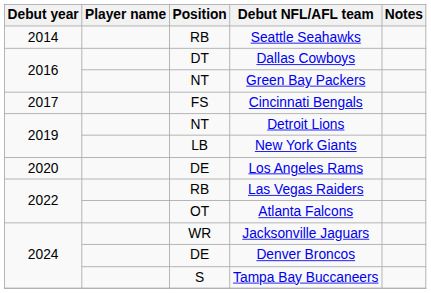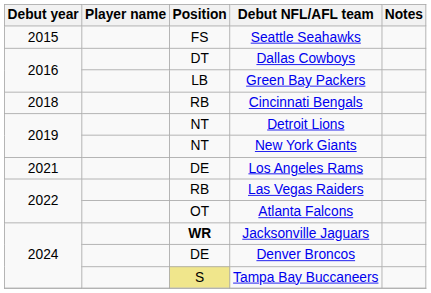 <table class="wikitable sortable" style="text-align: center;">
 <tr>
 <th>Debut year</th>
 <th>Player name</th>
 <th>Position</th>
 <th>Debut NFL/AFL team</th>
 <th>Notes</th>
 </tr>
 <tr>
-<td align="center">2014</td>
+<td align="center">2015</td>
 <td align="center"></td>
-<td align="center">RB</td>
+<td align="center">FS</td>
 <td align="center"><a href='#'>Seattle Seahawks</a></td>
 <td align="center"></td>
 </tr>
 <tr>
 <td rowspan="2">2016</td>
 <td align="center"></td>
 <td align="center">DT</td>
 <td align="center"><a href='#'>Dallas Cowboys</a></td>
 <td align="center"></td>
 </tr>
 <tr>
 <td align="center"></td>
-<td align="center">NT</td>
+<td align="center">LB</td>
 <td align="center"><a href='#'>Green Bay Packers</a></td>
 <td align="center"></td>
 </tr>
 <tr>
-<td align="center">2017</td>
+<td align="center">2018</td>
 <td align="center"></td>
-<td align="center">FS</td>
+<td align="center">RB</td>
 <td align="center"><a href='#'>Cincinnati Bengals</a></td>
 <td align="center"></td>
 </tr>
 <tr>
 <td rowspan="2">2019</td>
 <td align="center"></td>
 <td align="center">NT</td>
 <td align="center"><a href='#'>Detroit Lions</a></td>
 <td align="center"></td>
 </tr>
 <tr>
 <td align="center"></td>
-<td align="center">LB</td>
+<td align="center">NT</td>
 <td align="center"><a href='#'>New York Giants</a></td>
 <td align="center"></td>
 </tr>
 <tr>
-<td align="center">2020</td>
+<td align="center">2021</td>
 <td align="center"></td>
 <td align="center">DE</td>
 <td align="center"><a href='#'>Los Angeles Rams</a></td>
 <td align="center"></td>
 </tr>
 <tr>
 <td rowspan="2">2022</td>
 <td align="center"></td>
 <td align="center">RB</td>
 <td align="center"><a href='#'>Las Vegas Raiders</a></td>
 <td align="center"></td>
 </tr>
 <tr>
 <td align="center"></td>
 <td align="center">OT</td>
 <td align="center"><a href='#'>Atlanta Falcons</a></td>
 <td align="center"></td>
 </tr>
 <tr>
 <td rowspan="3">2024</td>
 <td align="center"></td>
-<td align="center">WR</td>
+<td align="center"><strong>WR</strong></td>
 <td align="center"><a href='#'>Jacksonville Jaguars</a></td>
 <td align="center"></td>
 </tr>
 <tr>
 <td align="center"></td>
 <td align="center">DE</td>
 <td align="center"><a href='#'>Denver Broncos</a></td>
 <td align="center"></td>
 </tr>
 <tr>
 <td align="center"></td>
-<td align="center">S</td>
+<td align="center" style="background: khaki;">S</td>
 <td align="center"><a href='#'>Tampa Bay Buccaneers</a></td>
 <td align="center"></td>
 </tr>
 <tr>
 </tr>
 </table>
